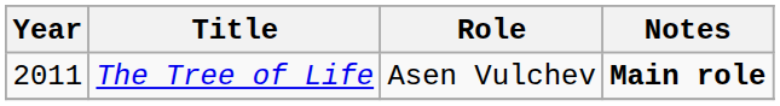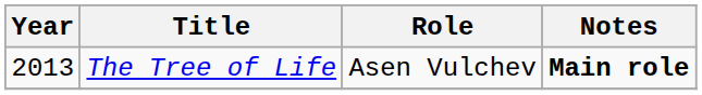 <table class="wikitable sortable plainrowheaders">
 <tr>
 <th scope="col">Year</th>
 <th scope="col">Title</th>
 <th scope="col">Role</th>
 <th scope="col" class="unsortable">Notes</th>
 </tr>
 <tr>
-<td>2011</td>
+<td>2013</td>
 <td><em><a href='#'>The Tree of Life</a></em></td>
 <td>Asen Vulchev</td>
 <td><strong>Main role</strong></td>
 </tr>
 <tr>
 </tr>
 </table>
